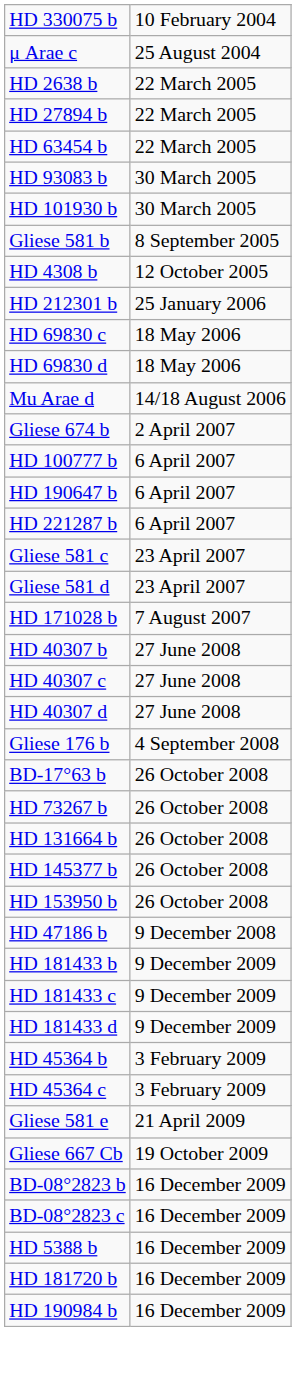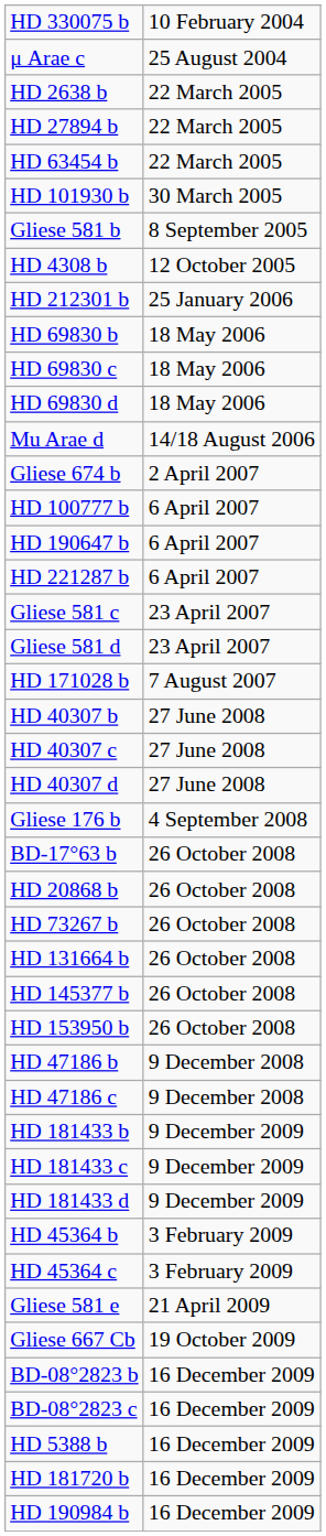 <table class="wikitable">
 <tr>
 <td><a href='#'>HD 330075 b</a></td>
 <td>10 February 2004</td>
 </tr>
 <tr>
 <td><a href='#'>μ Arae c</a></td>
 <td>25 August 2004</td>
 </tr>
 <tr>
 <td><a href='#'>HD 2638 b</a></td>
 <td>22 March 2005</td>
 </tr>
 <tr>
 <td><a href='#'>HD 27894 b</a></td>
 <td>22 March 2005</td>
 </tr>
 <tr>
 <td><a href='#'>HD 63454 b</a></td>
 <td>22 March 2005</td>
 </tr>
 <tr>
-<td><a href='#'>HD 93083 b</a></td>
-<td>30 March 2005</td>
-</tr>
-<tr>
 <td><a href='#'>HD 101930 b</a></td>
 <td>30 March 2005</td>
 </tr>
 <tr>
 <td><a href='#'>Gliese 581 b</a></td>
 <td>8 September 2005</td>
 </tr>
 <tr>
 <td><a href='#'>HD 4308 b</a></td>
 <td>12 October 2005</td>
 </tr>
 <tr>
 <td><a href='#'>HD 212301 b</a></td>
 <td>25 January 2006</td>
+</tr>
+<tr>
+<td><a href='#'>HD 69830 b</a></td>
+<td>18 May 2006</td>
 </tr>
 <tr>
 <td><a href='#'>HD 69830 c</a></td>
 <td>18 May 2006</td>
 </tr>
 <tr>
 <td><a href='#'>HD 69830 d</a></td>
 <td>18 May 2006</td>
 </tr>
 <tr>
 <td><a href='#'>Mu Arae d</a></td>
 <td>14/18 August 2006</td>
 </tr>
 <tr>
 <td><a href='#'>Gliese 674 b</a></td>
 <td>2 April 2007</td>
 </tr>
 <tr>
 <td><a href='#'>HD 100777 b</a></td>
 <td>6 April 2007</td>
 </tr>
 <tr>
 <td><a href='#'>HD 190647 b</a></td>
 <td>6 April 2007</td>
 </tr>
 <tr>
 <td><a href='#'>HD 221287 b</a></td>
 <td>6 April 2007</td>
 </tr>
 <tr>
 <td><a href='#'>Gliese 581 c</a></td>
 <td>23 April 2007</td>
 </tr>
 <tr>
 <td><a href='#'>Gliese 581 d</a></td>
 <td>23 April 2007</td>
 </tr>
 <tr>
 <td><a href='#'>HD 171028 b</a></td>
 <td>7 August 2007</td>
 </tr>
 <tr>
 <td><a href='#'>HD 40307 b</a></td>
 <td>27 June 2008</td>
 </tr>
 <tr>
 <td><a href='#'>HD 40307 c</a></td>
 <td>27 June 2008</td>
 </tr>
 <tr>
 <td><a href='#'>HD 40307 d</a></td>
 <td>27 June 2008</td>
 </tr>
 <tr>
 <td><a href='#'>Gliese 176 b</a></td>
 <td>4 September 2008</td>
 </tr>
 <tr>
 <td><a href='#'>BD-17°63 b</a></td>
 <td>26 October 2008</td>
 </tr>
 <tr>
+<td><a href='#'>HD 20868 b</a></td>
+<td>26 October 2008</td>
+</tr>
+<tr>
 <td><a href='#'>HD 73267 b</a></td>
 <td>26 October 2008</td>
 </tr>
 <tr>
 <td><a href='#'>HD 131664 b</a></td>
 <td>26 October 2008</td>
 </tr>
 <tr>
 <td><a href='#'>HD 145377 b</a></td>
 <td>26 October 2008</td>
 </tr>
 <tr>
 <td><a href='#'>HD 153950 b</a></td>
 <td>26 October 2008</td>
 </tr>
 <tr>
 <td><a href='#'>HD 47186 b</a></td>
+<td>9 December 2008</td>
+</tr>
+<tr>
+<td><a href='#'>HD 47186 c</a></td>
 <td>9 December 2008</td>
 </tr>
 <tr>
 <td><a href='#'>HD 181433 b</a></td>
 <td>9 December 2009</td>
 </tr>
 <tr>
 <td><a href='#'>HD 181433 c</a></td>
 <td>9 December 2009</td>
 </tr>
 <tr>
 <td><a href='#'>HD 181433 d</a></td>
 <td>9 December 2009</td>
 </tr>
 <tr>
 <td><a href='#'>HD 45364 b</a></td>
 <td>3 February 2009</td>
 </tr>
 <tr>
 <td><a href='#'>HD 45364 c</a></td>
 <td>3 February 2009</td>
 </tr>
 <tr>
 <td><a href='#'>Gliese 581 e</a></td>
 <td>21 April 2009</td>
 </tr>
 <tr>
 <td><a href='#'>Gliese 667 Cb</a></td>
 <td>19 October 2009</td>
 </tr>
 <tr>
 <td><a href='#'>BD-08°2823 b</a></td>
 <td>16 December 2009</td>
 </tr>
 <tr>
 <td><a href='#'>BD-08°2823 c</a></td>
 <td>16 December 2009</td>
 </tr>
 <tr>
 <td><a href='#'>HD 5388 b</a></td>
 <td>16 December 2009</td>
 </tr>
 <tr>
 <td><a href='#'>HD 181720 b</a></td>
 <td>16 December 2009</td>
 </tr>
 <tr>
 <td><a href='#'>HD 190984 b</a></td>
 <td>16 December 2009</td>
 </tr>
 </table>
